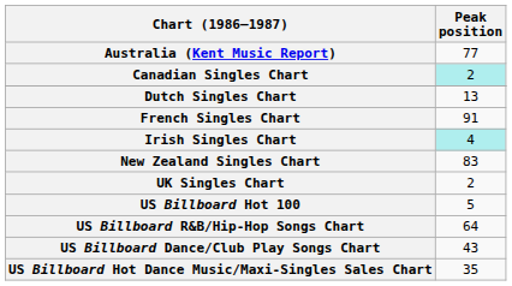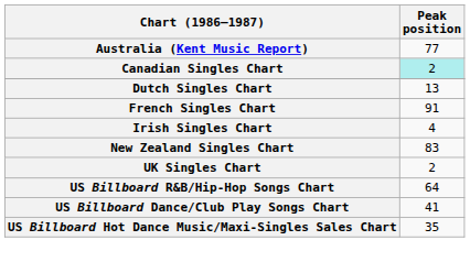 <table class="wikitable plainrowheaders sortable">
 <tr>
 <th>Chart (1986–1987)</th>
 <th>Peak<br>position</th>
 </tr>
 <tr>
 <th scope="row">Australia (<a href='#'>Kent Music Report</a>)</th>
 <td style="text-align:center;">77</td>
 </tr>
 <tr>
 <th scope="row">Canadian Singles Chart</th>
 <td style="background: paleturquoise; text-align:center;">2</td>
 </tr>
 <tr>
 </tr>
 <tr>
 <th scope="row">Dutch Singles Chart</th>
 <td style="text-align:center;">13</td>
 </tr>
 <tr>
 <th scope="row">French Singles Chart</th>
 <td style="text-align:center;">91</td>
 </tr>
 <tr>
 <th scope="row">Irish Singles Chart</th>
-<td style="background: paleturquoise; text-align:center;">4</td>
+<td style="text-align:center;">4</td>
 </tr>
 <tr>
 <th scope="row">New Zealand Singles Chart</th>
 <td style="text-align:center;">83</td>
 </tr>
 <tr>
 <th scope="row">UK Singles Chart</th>
 <td style="text-align:center;">2</td>
 </tr>
 <tr>
-<th scope="row">US <em>Billboard</em> Hot 100</th>
-<td style="text-align:center;">5</td>
-</tr>
-<tr>
 <th scope="row">US <em>Billboard</em> R&B/Hip-Hop Songs Chart</th>
 <td style="text-align:center;">64</td>
 </tr>
 <tr>
 <th scope="row">US <em>Billboard</em> Dance/Club Play Songs Chart</th>
-<td style="text-align:center;">43</td>
+<td style="text-align:center;">41</td>
 </tr>
 <tr>
 <th scope="row">US <em>Billboard</em> Hot Dance Music/Maxi-Singles Sales Chart</th>
 <td style="text-align:center;">35</td>
 </tr>
 </table>
